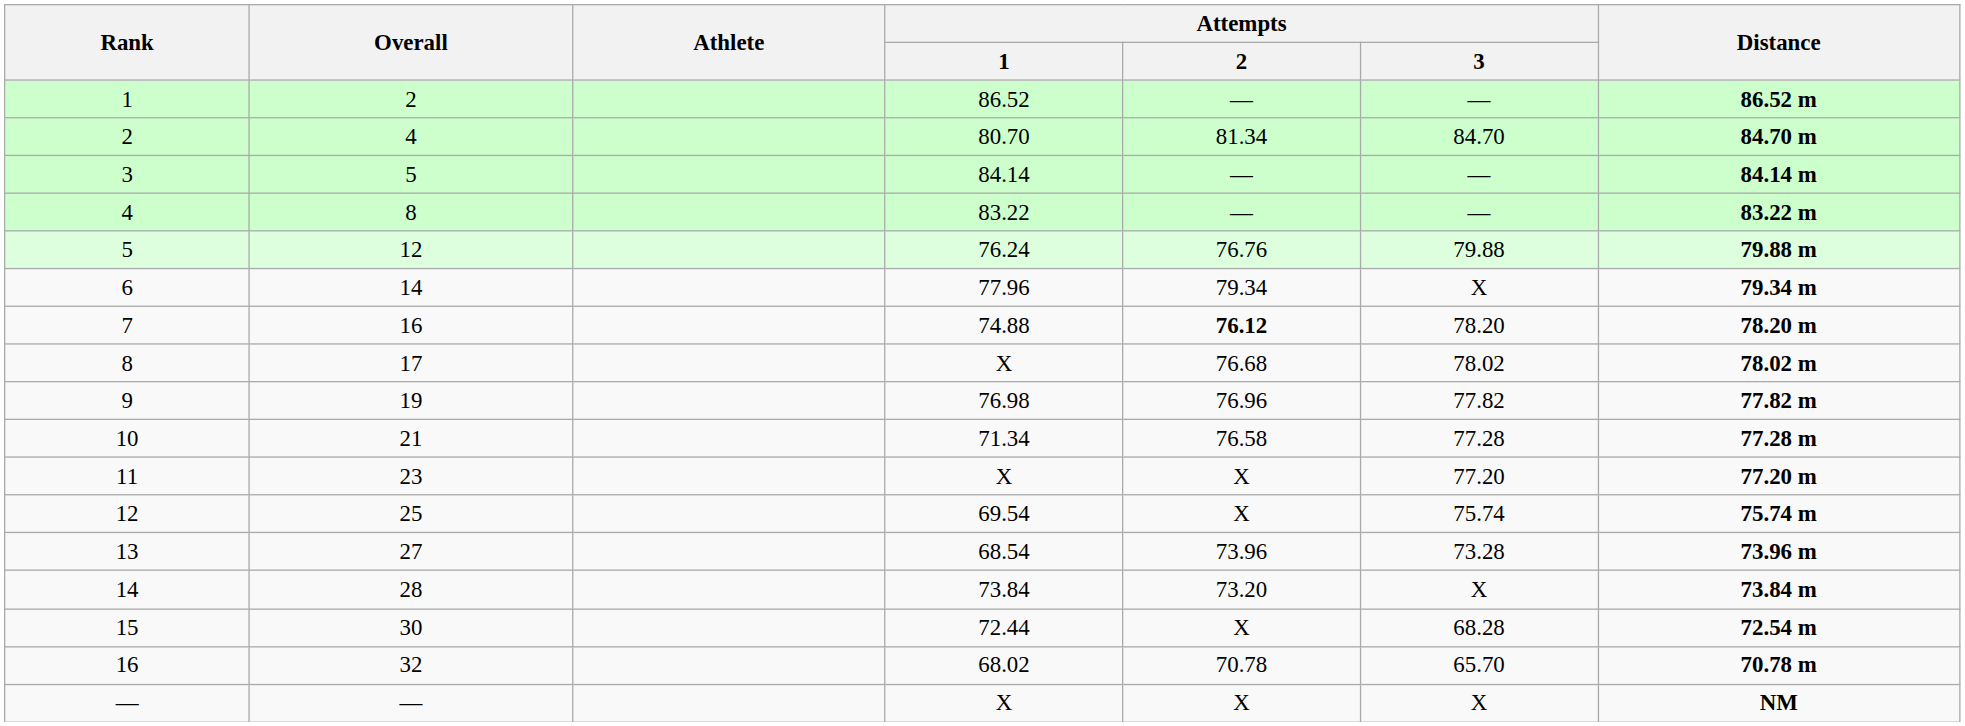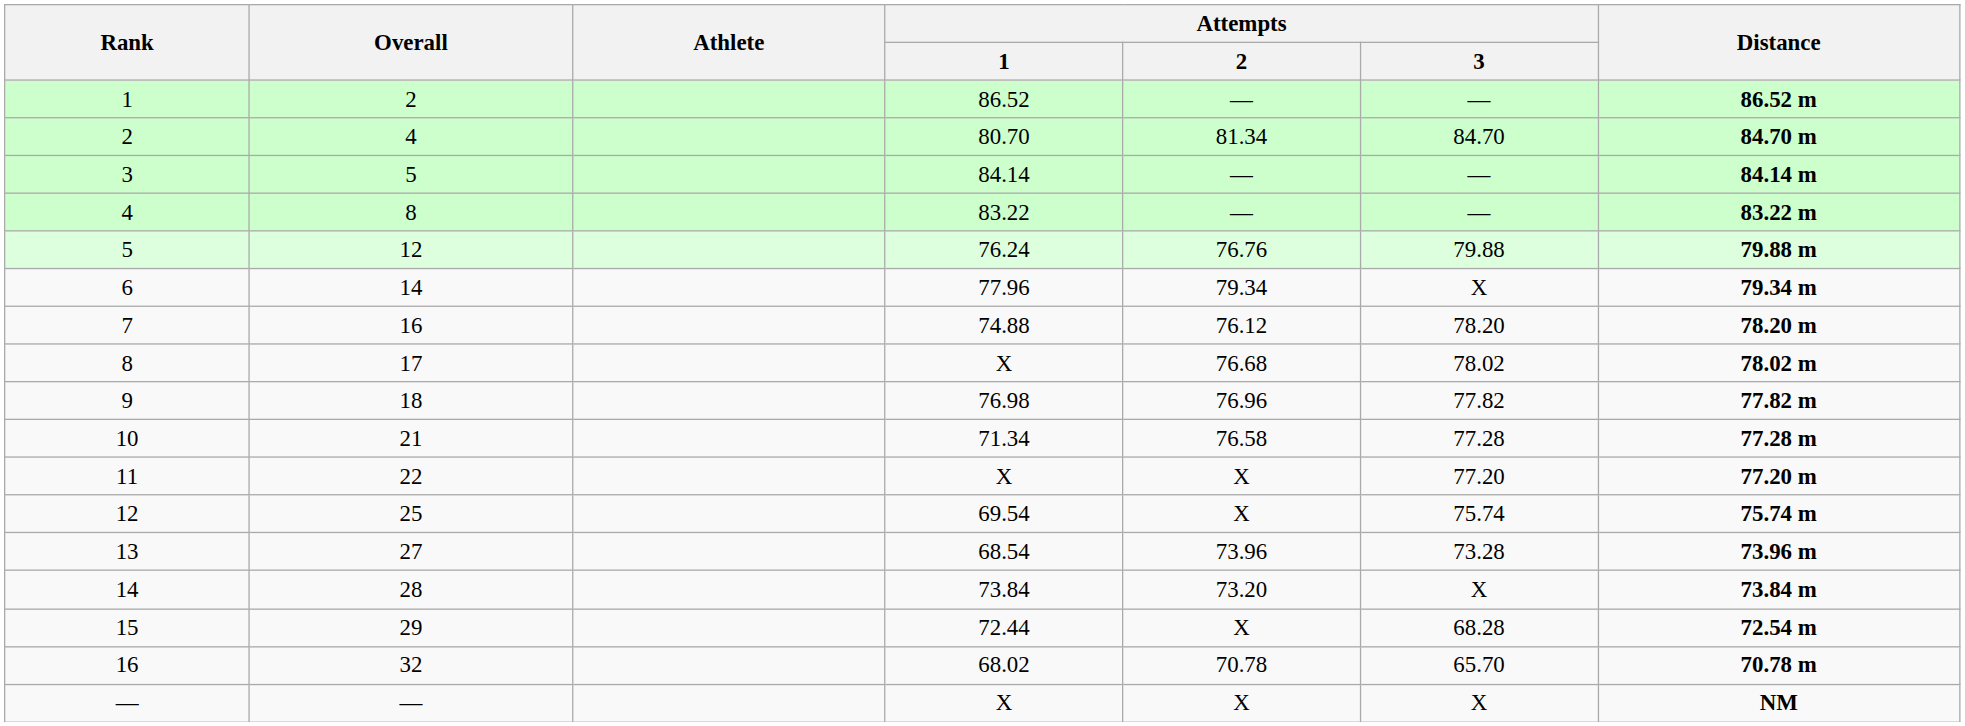 <table class="wikitable" style=" text-align:center; font-size:110%;" width="95%">
 <tr>
 <th rowspan="2">Rank</th>
 <th rowspan="2">Overall</th>
 <th rowspan="2">Athlete</th>
 <th colspan="3">Attempts</th>
 <th rowspan="2">Distance</th>
 </tr>
 <tr>
 <th>1</th>
 <th>2</th>
 <th>3</th>
 </tr>
 <tr style="background:#ccffcc;">
 <td>1</td>
 <td>2</td>
 <td align=left></td>
 <td>86.52</td>
 <td>—</td>
 <td>—</td>
 <td><strong>86.52 m </strong></td>
 </tr>
 <tr style="background:#ccffcc;">
 <td>2</td>
 <td>4</td>
 <td align=left></td>
 <td>80.70</td>
 <td>81.34</td>
 <td>84.70</td>
 <td><strong>84.70 m </strong></td>
 </tr>
 <tr style="background:#ccffcc;">
 <td>3</td>
 <td>5</td>
 <td align=left></td>
 <td>84.14</td>
 <td>—</td>
 <td>—</td>
 <td><strong>84.14 m </strong></td>
 </tr>
 <tr style="background:#ccffcc;">
 <td>4</td>
 <td>8</td>
 <td align=left></td>
 <td>83.22</td>
 <td>—</td>
 <td>—</td>
 <td><strong>83.22 m </strong></td>
 </tr>
 <tr style="background:#ddffdd;">
 <td>5</td>
 <td>12</td>
 <td align=left></td>
 <td>76.24</td>
 <td>76.76</td>
 <td>79.88</td>
 <td><strong>79.88 m </strong></td>
 </tr>
 <tr>
 <td>6</td>
 <td>14</td>
 <td align=left></td>
 <td>77.96</td>
 <td>79.34</td>
 <td>X</td>
 <td><strong>79.34 m </strong></td>
 </tr>
 <tr>
 <td>7</td>
 <td>16</td>
 <td align=left></td>
 <td>74.88</td>
-<td><strong>76.12</strong></td>
+<td>76.12</td>
 <td>78.20</td>
 <td><strong>78.20 m </strong></td>
 </tr>
 <tr>
 <td>8</td>
 <td>17</td>
 <td align=left></td>
 <td>X</td>
 <td>76.68</td>
 <td>78.02</td>
 <td><strong>78.02 m </strong></td>
 </tr>
 <tr>
 <td>9</td>
-<td>19</td>
+<td>18</td>
 <td align=left></td>
 <td>76.98</td>
 <td>76.96</td>
 <td>77.82</td>
 <td><strong>77.82 m </strong></td>
 </tr>
 <tr>
 <td>10</td>
 <td>21</td>
 <td align=left></td>
 <td>71.34</td>
 <td>76.58</td>
 <td>77.28</td>
 <td><strong>77.28 m </strong></td>
 </tr>
 <tr>
 <td>11</td>
-<td>23</td>
+<td>22</td>
 <td align=left></td>
 <td>X</td>
 <td>X</td>
 <td>77.20</td>
 <td><strong>77.20 m </strong></td>
 </tr>
 <tr>
 <td>12</td>
 <td>25</td>
 <td align=left></td>
 <td>69.54</td>
 <td>X</td>
 <td>75.74</td>
 <td><strong>75.74 m </strong></td>
 </tr>
 <tr>
 <td>13</td>
 <td>27</td>
 <td align=left></td>
 <td>68.54</td>
 <td>73.96</td>
 <td>73.28</td>
 <td><strong>73.96 m </strong></td>
 </tr>
 <tr>
 <td>14</td>
 <td>28</td>
 <td align=left></td>
 <td>73.84</td>
 <td>73.20</td>
 <td>X</td>
 <td><strong>73.84 m </strong></td>
 </tr>
 <tr>
 <td>15</td>
-<td>30</td>
+<td>29</td>
 <td align=left></td>
 <td>72.44</td>
 <td>X</td>
 <td>68.28</td>
 <td><strong>72.54 m </strong></td>
 </tr>
 <tr>
 <td>16</td>
 <td>32</td>
 <td align=left></td>
 <td>68.02</td>
 <td>70.78</td>
 <td>65.70</td>
 <td><strong>70.78 m </strong></td>
 </tr>
 <tr>
 <td>—</td>
 <td>—</td>
 <td align=left></td>
 <td>X</td>
 <td>X</td>
 <td>X</td>
 <td><strong>NM </strong></td>
 </tr>
 </table>
